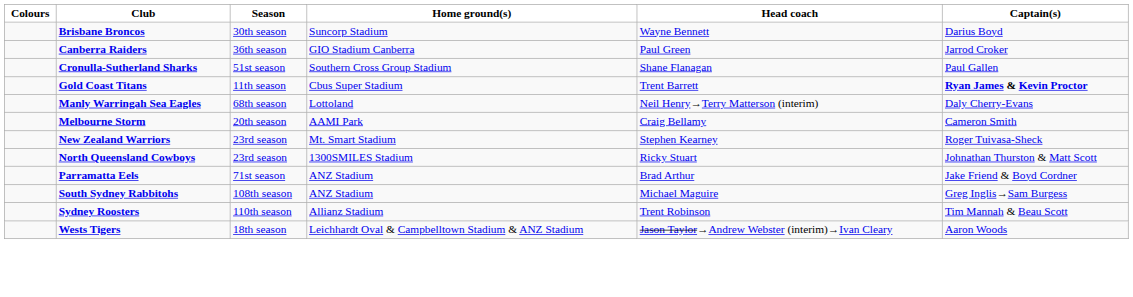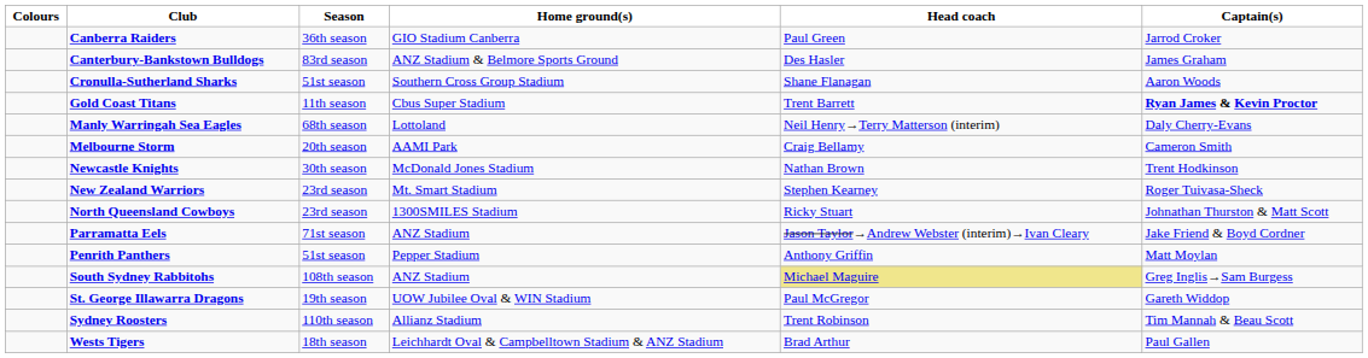 <table class="wikitable" style="width:100%; text-align:left">
 <tr>
 <th style="background:white">Colours</th>
 <th style="background:white">Club</th>
 <th style="background:white">Season </th>
 <th style="background:white">Home ground(s)</th>
 <th style="background:white">Head coach</th>
 <th style="background:white">Captain(s) </th>
 </tr>
 <tr>
 <td align=center></td>
-<td><strong><a href='#'>Brisbane Broncos</a></strong></td>
-<td><a href='#'>30th season</a></td>
-<td><a href='#'>Suncorp Stadium</a></td>
-<td><a href='#'>Wayne Bennett</a></td>
-<td><a href='#'>Darius Boyd</a></td>
-</tr>
-<tr>
-<td align=center></td>
 <td><strong><a href='#'>Canberra Raiders</a></strong></td>
 <td><a href='#'>36th season</a></td>
 <td><a href='#'>GIO Stadium Canberra</a></td>
 <td><a href='#'>Paul Green</a></td>
 <td><a href='#'>Jarrod Croker</a></td>
 </tr>
 <tr>
 <td align=center></td>
+<td><strong><a href='#'>Canterbury-Bankstown Bulldogs</a></strong></td>
+<td><a href='#'>83rd season</a></td>
+<td><a href='#'>ANZ Stadium</a> & <a href='#'>Belmore Sports Ground</a></td>
+<td><a href='#'>Des Hasler</a></td>
+<td><a href='#'>James Graham</a></td>
+</tr>
+<tr>
+<td align=center></td>
 <td><strong><a href='#'>Cronulla-Sutherland Sharks</a></strong></td>
 <td><a href='#'>51st season</a></td>
 <td><a href='#'>Southern Cross Group Stadium</a></td>
 <td><a href='#'>Shane Flanagan</a></td>
-<td><a href='#'>Paul Gallen</a></td>
+<td><a href='#'>Aaron Woods</a></td>
 </tr>
 <tr>
 <td align=center></td>
 <td><strong><a href='#'>Gold Coast Titans</a></strong></td>
 <td><a href='#'>11th season</a></td>
 <td><a href='#'>Cbus Super Stadium</a></td>
 <td><a href='#'>Trent Barrett</a></td>
 <td><strong><a href='#'>Ryan James</a> & <a href='#'>Kevin Proctor</a></strong></td>
 </tr>
 <tr>
 <td align=center></td>
 <td><strong><a href='#'>Manly Warringah Sea Eagles</a></strong></td>
 <td><a href='#'>68th season</a></td>
 <td><a href='#'>Lottoland</a></td>
 <td><a href='#'>Neil Henry</a>→<a href='#'>Terry Matterson</a> (interim)</td>
 <td><a href='#'>Daly Cherry-Evans</a></td>
 </tr>
 <tr>
 <td align=center></td>
 <td><strong><a href='#'>Melbourne Storm</a></strong></td>
 <td><a href='#'>20th season</a></td>
 <td><a href='#'>AAMI Park</a></td>
 <td><a href='#'>Craig Bellamy</a></td>
 <td><a href='#'>Cameron Smith</a></td>
 </tr>
 <tr>
 <td align=center></td>
+<td><strong><a href='#'>Newcastle Knights</a></strong></td>
+<td><a href='#'>30th season</a></td>
+<td><a href='#'>McDonald Jones Stadium</a></td>
+<td><a href='#'>Nathan Brown</a></td>
+<td><a href='#'>Trent Hodkinson</a></td>
+</tr>
+<tr>
+<td align=center></td>
 <td><strong><a href='#'>New Zealand Warriors</a></strong></td>
 <td><a href='#'>23rd season</a></td>
 <td><a href='#'>Mt. Smart Stadium</a></td>
 <td><a href='#'>Stephen Kearney</a></td>
 <td><a href='#'>Roger Tuivasa-Sheck</a></td>
 </tr>
 <tr>
 <td align=center></td>
 <td><strong><a href='#'>North Queensland Cowboys</a></strong></td>
 <td><a href='#'>23rd season</a></td>
 <td><a href='#'>1300SMILES Stadium</a></td>
 <td><a href='#'>Ricky Stuart</a></td>
 <td><a href='#'>Johnathan Thurston</a> & <a href='#'>Matt Scott</a></td>
 </tr>
 <tr>
 <td align=center></td>
 <td><strong><a href='#'>Parramatta Eels</a></strong></td>
 <td><a href='#'>71st season</a></td>
 <td><a href='#'>ANZ Stadium</a></td>
-<td><a href='#'>Brad Arthur</a></td>
+<td><s><a href='#'>Jason Taylor</a></s>→<a href='#'>Andrew Webster</a> (interim)→<a href='#'>Ivan Cleary</a></td>
 <td><a href='#'>Jake Friend</a> & <a href='#'>Boyd Cordner</a></td>
+</tr>
+<tr>
+<td align=center></td>
+<td><strong><a href='#'>Penrith Panthers</a></strong></td>
+<td><a href='#'>51st season</a></td>
+<td><a href='#'>Pepper Stadium</a></td>
+<td><a href='#'>Anthony Griffin</a></td>
+<td><a href='#'>Matt Moylan</a></td>
 </tr>
 <tr>
 <td align=center></td>
 <td><strong><a href='#'>South Sydney Rabbitohs</a></strong></td>
 <td><a href='#'>108th season</a></td>
 <td><a href='#'>ANZ Stadium</a></td>
-<td><a href='#'>Michael Maguire</a></td>
+<td style="background: khaki;"><a href='#'>Michael Maguire</a></td>
 <td><a href='#'>Greg Inglis</a>→<a href='#'>Sam Burgess</a></td>
+</tr>
+<tr>
+<td align=center></td>
+<td><strong><a href='#'>St. George Illawarra Dragons</a></strong></td>
+<td><a href='#'>19th season</a></td>
+<td><a href='#'>UOW Jubilee Oval</a> & <a href='#'>WIN Stadium</a></td>
+<td><a href='#'>Paul McGregor</a></td>
+<td><a href='#'>Gareth Widdop</a></td>
 </tr>
 <tr>
 <td align=center></td>
 <td><strong><a href='#'>Sydney Roosters</a></strong></td>
 <td><a href='#'>110th season</a></td>
 <td><a href='#'>Allianz Stadium</a></td>
 <td><a href='#'>Trent Robinson</a></td>
 <td><a href='#'>Tim Mannah</a> & <a href='#'>Beau Scott</a></td>
 </tr>
 <tr>
 <td align=center></td>
 <td><strong><a href='#'>Wests Tigers</a></strong></td>
 <td><a href='#'>18th season</a></td>
 <td><a href='#'>Leichhardt Oval</a> & <a href='#'>Campbelltown Stadium</a> & <a href='#'>ANZ Stadium</a></td>
-<td><s><a href='#'>Jason Taylor</a></s>→<a href='#'>Andrew Webster</a> (interim)→<a href='#'>Ivan Cleary</a></td>
-<td><a href='#'>Aaron Woods</a></td>
+<td><a href='#'>Brad Arthur</a></td>
+<td><a href='#'>Paul Gallen</a></td>
 </tr>
 </table>
